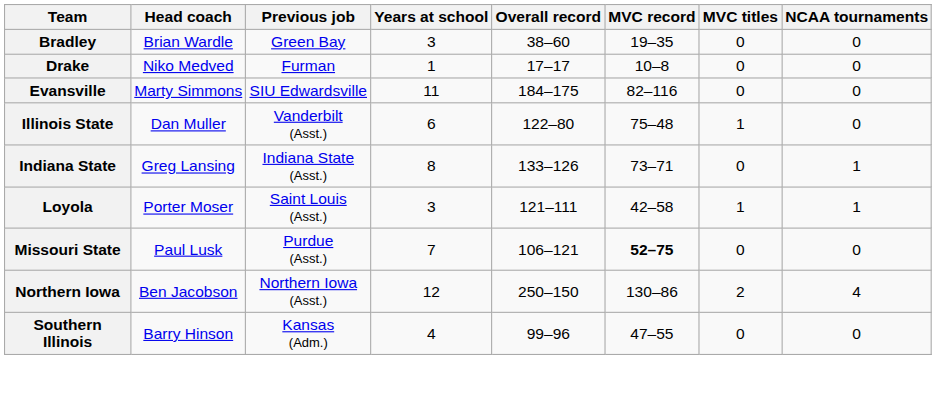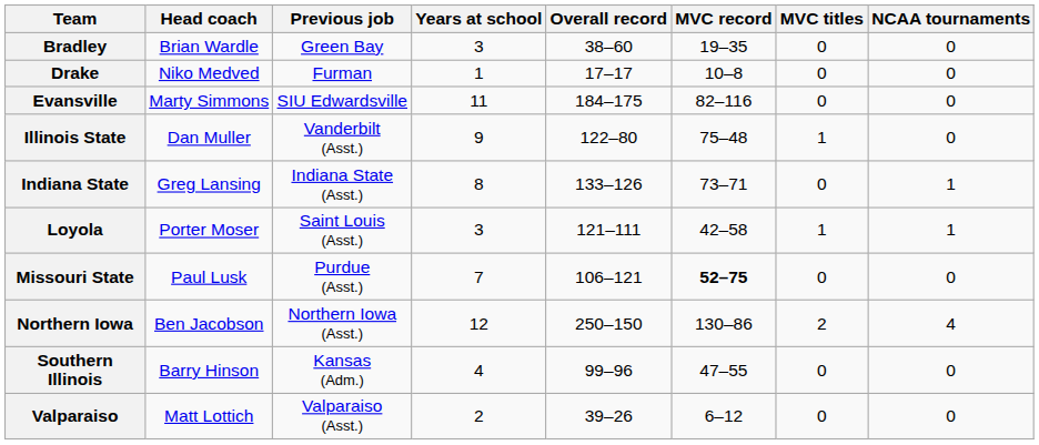 <table class="wikitable sortable" style="text-align: center;font-size:90%;">
 <tr>
 <th width="110">Team</th>
 <th>Head coach</th>
 <th>Previous job</th>
 <th>Years at school</th>
 <th>Overall record</th>
 <th>MVC record</th>
 <th>MVC titles</th>
 <th>NCAA tournaments</th>
 </tr>
 <tr>
 <th style=>Bradley</th>
 <td><a href='#'>Brian Wardle</a></td>
 <td><a href='#'>Green Bay</a></td>
 <td>3</td>
 <td>38–60</td>
 <td>19–35</td>
 <td>0</td>
 <td>0</td>
 </tr>
 <tr>
 <th style=>Drake</th>
 <td><a href='#'>Niko Medved</a></td>
 <td><a href='#'>Furman</a></td>
 <td>1</td>
 <td>17–17</td>
 <td>10–8</td>
 <td>0</td>
 <td>0</td>
 </tr>
 <tr>
 <th style=>Evansville</th>
 <td><a href='#'>Marty Simmons</a></td>
 <td><a href='#'>SIU Edwardsville</a></td>
 <td>11</td>
 <td>184–175</td>
 <td>82–116</td>
 <td>0</td>
 <td>0</td>
 </tr>
 <tr>
 <th style=>Illinois State</th>
 <td><a href='#'>Dan Muller</a></td>
 <td><a href='#'>Vanderbilt</a><br><small>(Asst.)</small></td>
-<td>6</td>
+<td>9</td>
 <td>122–80</td>
 <td>75–48</td>
 <td>1</td>
 <td>0</td>
 </tr>
 <tr>
 <th style=>Indiana State</th>
 <td><a href='#'>Greg Lansing</a></td>
 <td><a href='#'>Indiana State</a><br><small>(Asst.)</small></td>
 <td>8</td>
 <td>133–126</td>
 <td>73–71</td>
 <td>0</td>
 <td>1</td>
 </tr>
 <tr>
 <th style=>Loyola</th>
 <td><a href='#'>Porter Moser</a></td>
 <td><a href='#'>Saint Louis</a><br><small>(Asst.)</small></td>
 <td>3</td>
 <td>121–111</td>
 <td>42–58</td>
 <td>1</td>
 <td>1</td>
 </tr>
 <tr>
 <th style=>Missouri State</th>
 <td><a href='#'>Paul Lusk</a></td>
 <td><a href='#'>Purdue</a><br><small>(Asst.)</small></td>
 <td>7</td>
 <td>106–121</td>
 <td><strong>52–75</strong></td>
 <td>0</td>
 <td>0</td>
 </tr>
 <tr>
 <th style=>Northern Iowa</th>
 <td><a href='#'>Ben Jacobson</a></td>
 <td><a href='#'>Northern Iowa</a><br><small>(Asst.)</small></td>
 <td>12</td>
 <td>250–150</td>
 <td>130–86</td>
 <td>2</td>
 <td>4</td>
 </tr>
 <tr>
 <th style=>Southern Illinois</th>
 <td><a href='#'>Barry Hinson</a></td>
 <td><a href='#'>Kansas</a><br><small>(Adm.)</small></td>
 <td>4</td>
 <td>99–96</td>
 <td>47–55</td>
 <td>0</td>
 <td>0</td>
 </tr>
+<tr>
+<th style=>Valparaiso</th>
+<td><a href='#'>Matt Lottich</a></td>
+<td><a href='#'>Valparaiso</a><br><small>(Asst.)</small></td>
+<td>2</td>
+<td>39–26</td>
+<td>6–12</td>
+<td>0</td>
+<td>0</td>
+</tr>
 </table>
